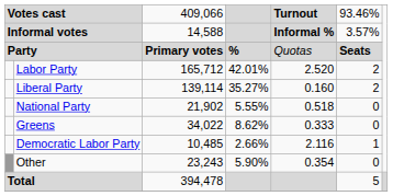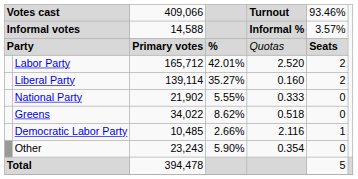 <table class="wikitable">
 <tr>
 <td colspan=2 bgcolor="#D8D8D8"><strong>Votes cast</strong></td>
 <td align="right">409,066</td>
 <td width="33" bgcolor="#D8D8D8"></td>
 <td bgcolor="#D8D8D8" width="67"><strong>Turnout</strong></td>
 <td align="right">93.46%</td>
 </tr>
 <tr>
 <td colspan="2" bgcolor="#D8D8D8"><strong>Informal votes</strong></td>
 <td align="right">14,588</td>
 <td width="33" bgcolor="#D8D8D8"></td>
 <td bgcolor="#D8D8D8"><strong>Informal %</strong></td>
 <td align="right">3.57%</td>
 </tr>
 <tr>
 <td colspan="2" bgcolor="#D8D8D8"><strong>Party</strong></td>
 <td bgcolor="#D8D8D8"><strong>Primary votes</strong></td>
 <td bgcolor="#D8D8D8"><strong>%</strong></td>
 <td bgcolor="#D8D8D8"><em>Quotas</em></td>
 <td bgcolor="#D8D8D8"><strong>Seats</strong></td>
 </tr>
 <tr>
 <td> </td>
 <td><a href='#'>Labor Party</a></td>
 <td align="right">165,712</td>
 <td align="right">42.01%</td>
 <td align="right">2.520</td>
 <td align="right">2</td>
 </tr>
 <tr>
 <td> </td>
 <td><a href='#'>Liberal Party</a></td>
 <td align="right">139,114</td>
 <td align="right">35.27%</td>
 <td align="right">0.160</td>
 <td align="right">2</td>
 </tr>
 <tr>
 <td> </td>
 <td><a href='#'>National Party</a></td>
 <td align="right">21,902</td>
 <td align="right">5.55%</td>
-<td align="right">0.518</td>
+<td align="right">0.333</td>
 <td align="right">0</td>
 </tr>
 <tr>
 <td> </td>
 <td><a href='#'>Greens</a></td>
 <td align="right">34,022</td>
 <td align="right">8.62%</td>
-<td align="right">0.333</td>
+<td align="right">0.518</td>
 <td align="right">0</td>
 </tr>
 <tr>
 <td> </td>
 <td><a href='#'>Democratic Labor Party</a></td>
 <td align="right">10,485</td>
 <td align="right">2.66%</td>
 <td align="right">2.116</td>
 <td align="right">1</td>
 </tr>
 <tr>
 <td bgcolor="#999999"> </td>
 <td>Other</td>
 <td align="right">23,243</td>
 <td align="right">5.90%</td>
 <td align="right">0.354</td>
 <td align="right">0</td>
 </tr>
 <tr>
 <td colspan="2" bgcolor="#D8D8D8"><strong>Total</strong></td>
 <td align="right">394,478</td>
 <td bgcolor="#D8D8D8"></td>
 <td bgcolor="#D8D8D8"></td>
 <td align="right">5</td>
 <td bgcolor="#D8D8D8"></td>
 </tr>
 <tr>
 </tr>
 </table>
